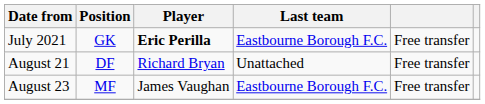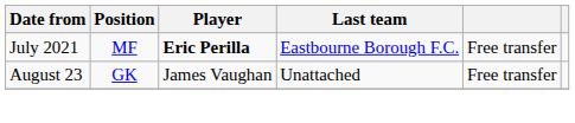 <table class="wikitable">
 <tr>
 <th>Date from</th>
 <th style="text-align:center;">Position</th>
 <th>Player</th>
 <th>Last team</th>
 <th></th>
 <th style="text-align:center;"></th>
 </tr>
 <tr>
 <td>July 2021</td>
-<td style="text-align:center;"><a href='#'>GK</a></td>
+<td style="text-align:center;"><a href='#'>MF</a></td>
 <td><strong> Eric Perilla</strong></td>
 <td> <a href='#'>Eastbourne Borough F.C.</a></td>
 <td>Free transfer</td>
 <td style="text-align:center;"></td>
 </tr>
 <tr>
-<td>August 21</td>
-<td style="text-align:center;"><a href='#'>DF</a></td>
-<td> <a href='#'>Richard Bryan</a></td>
+<td>August 23</td>
+<td style="text-align:center;"><a href='#'>GK</a></td>
+<td> James Vaughan</td>
 <td>Unattached</td>
-<td>Free transfer</td>
-<td style="text-align:center;"></td>
-</tr>
-<tr>
-<td>August 23</td>
-<td style="text-align:center;"><a href='#'>MF</a></td>
-<td> James Vaughan</td>
-<td> <a href='#'>Eastbourne Borough F.C.</a></td>
 <td>Free transfer</td>
 <td style="text-align:center;"></td>
 </tr>
 <tr>
 </tr>
 </table>
